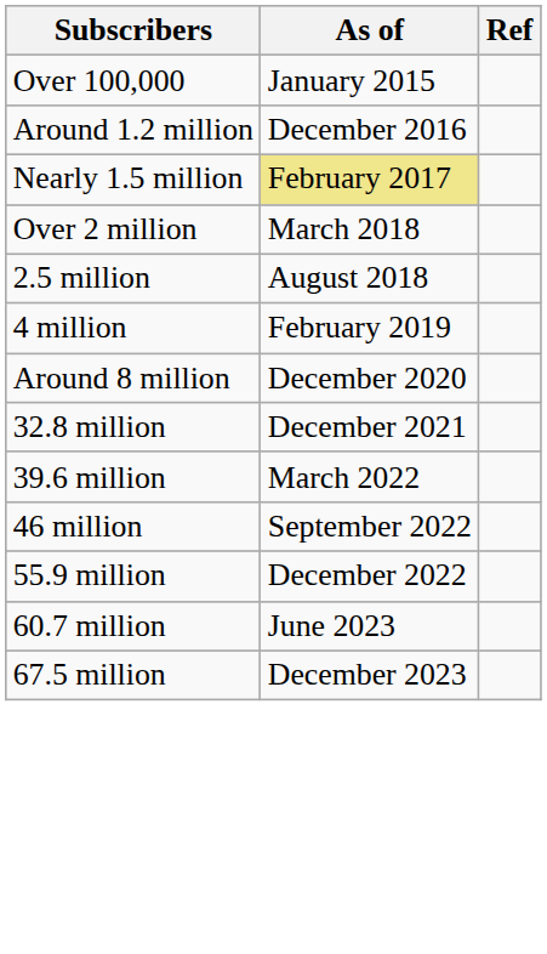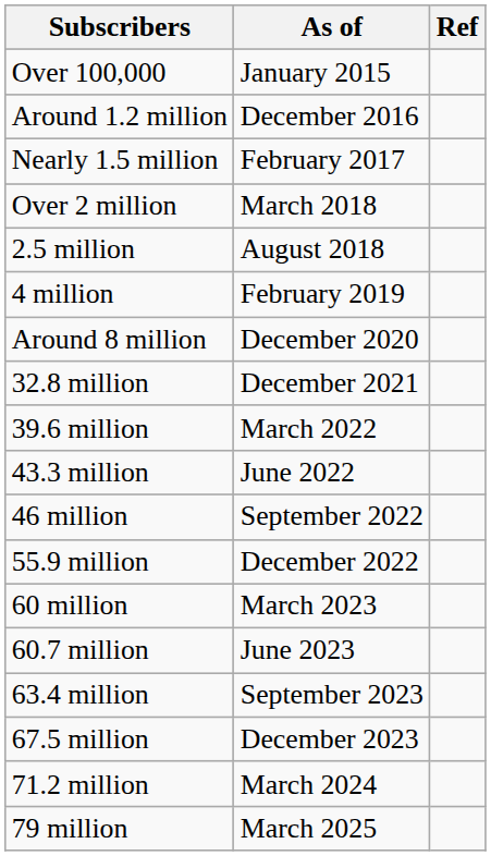 <table class="wikitable">
 <tr>
 <th>Subscribers</th>
 <th>As of</th>
 <th>Ref</th>
 </tr>
 <tr>
 <td>Over 100,000</td>
 <td>January 2015</td>
 <td></td>
 </tr>
 <tr>
 <td>Around 1.2 million</td>
 <td>December 2016</td>
 <td></td>
 </tr>
 <tr>
 <td>Nearly 1.5 million</td>
-<td style="background: khaki;">February 2017</td>
+<td>February 2017</td>
 <td></td>
 </tr>
 <tr>
 <td>Over 2 million</td>
 <td>March 2018</td>
 <td></td>
 </tr>
 <tr>
 <td>2.5 million</td>
 <td>August 2018</td>
 <td></td>
 </tr>
 <tr>
 <td>4 million</td>
 <td>February 2019</td>
 <td></td>
 </tr>
 <tr>
 <td>Around 8 million</td>
 <td>December 2020</td>
 <td></td>
 </tr>
 <tr>
 <td>32.8 million</td>
 <td>December 2021</td>
 <td></td>
 </tr>
 <tr>
 <td>39.6 million</td>
 <td>March 2022</td>
 <td></td>
 </tr>
 <tr>
+<td>43.3 million</td>
+<td>June 2022</td>
+<td></td>
+</tr>
+<tr>
 <td>46 million</td>
 <td>September 2022</td>
 <td></td>
 </tr>
 <tr>
 <td>55.9 million</td>
 <td>December 2022</td>
 <td></td>
 </tr>
 <tr>
+<td>60 million</td>
+<td>March 2023</td>
+<td></td>
+</tr>
+<tr>
 <td>60.7 million</td>
 <td>June 2023</td>
+<td></td>
+</tr>
+<tr>
+<td>63.4 million</td>
+<td>September 2023</td>
 <td></td>
 </tr>
 <tr>
 <td>67.5 million</td>
 <td>December 2023</td>
 <td></td>
 </tr>
+<tr>
+<td>71.2 million</td>
+<td>March 2024</td>
+<td></td>
+</tr>
+<tr>
+<td>79 million</td>
+<td>March 2025</td>
+<td></td>
+</tr>
 </table>
